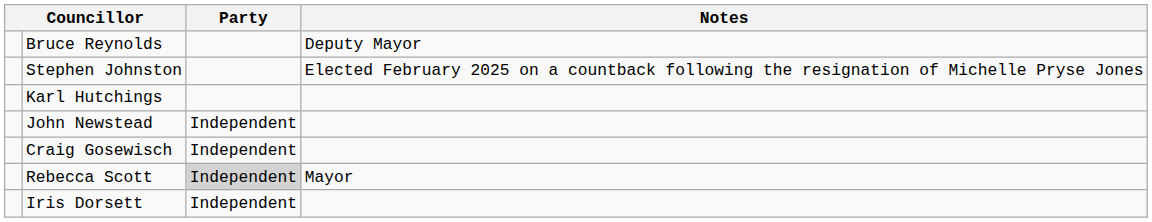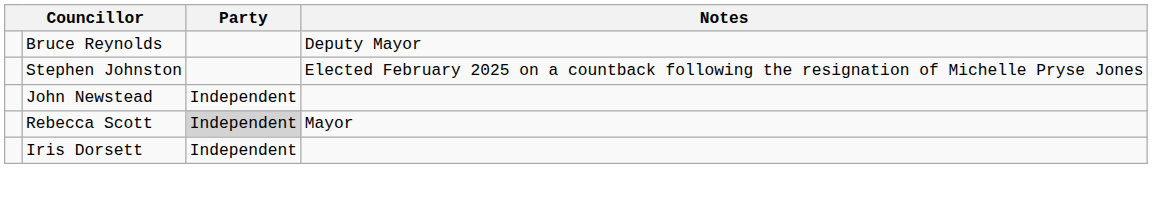 <table class="wikitable">
 <tr>
 <th colspan="2">Councillor</th>
 <th>Party</th>
 <th>Notes</th>
 </tr>
 <tr>
 <td> </td>
 <td>Bruce Reynolds</td>
 <td></td>
 <td>Deputy Mayor</td>
 </tr>
 <tr>
 <td> </td>
 <td>Stephen Johnston</td>
 <td></td>
 <td>Elected February 2025 on a countback following the resignation of Michelle Pryse Jones</td>
 </tr>
 <tr>
 <td> </td>
-<td>Karl Hutchings</td>
-<td></td>
-<td></td>
-</tr>
-<tr>
-<td> </td>
 <td>John Newstead</td>
-<td>Independent</td>
-<td></td>
-</tr>
-<tr>
-<td> </td>
-<td>Craig Gosewisch</td>
 <td>Independent</td>
 <td></td>
 </tr>
 <tr>
 <td> </td>
 <td>Rebecca Scott</td>
 <td style="background: lightgrey;">Independent</td>
 <td>Mayor</td>
 </tr>
 <tr>
 <td> </td>
 <td>Iris Dorsett</td>
 <td>Independent</td>
 <td></td>
 </tr>
 </table>
